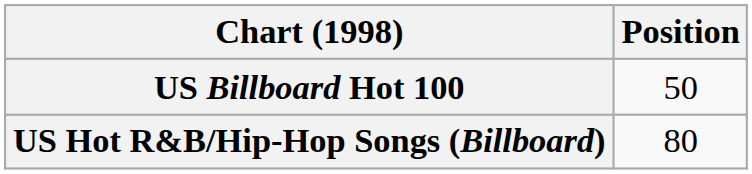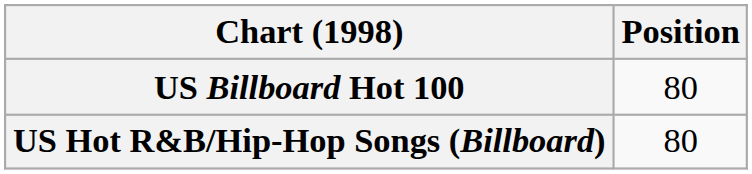 <table class="wikitable sortable plainrowheaders" style="text-align:center;">
 <tr>
 <th scope="col">Chart (1998)</th>
 <th scope="col">Position</th>
 </tr>
 <tr>
 <th scope="row">US <em>Billboard</em> Hot 100</th>
-<td>50</td>
+<td>80</td>
 </tr>
 <tr>
 <th scope="row">US Hot R&B/Hip-Hop Songs (<em>Billboard</em>)</th>
 <td>80</td>
 </tr>
 </table>
